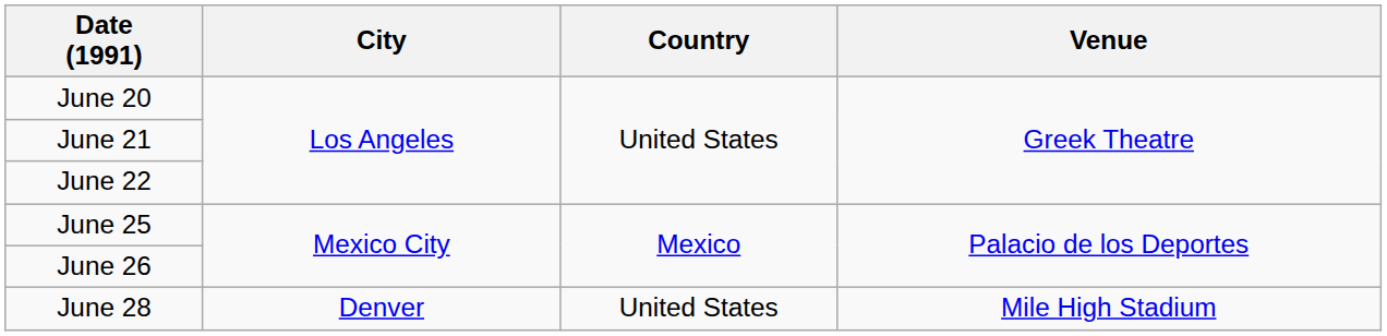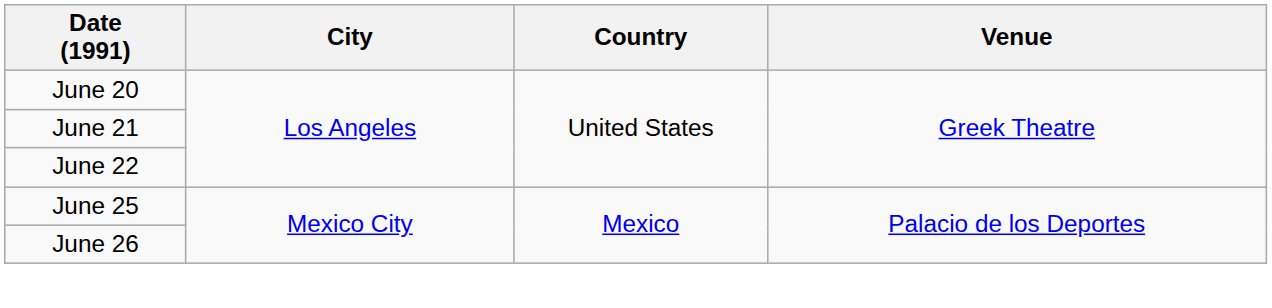 <table class="wikitable sortable plainrowheaders" style="text-align:center;">
 <tr>
 <th scope="col" style="width:7em;">Date<br>(1991)</th>
 <th scope="col" style="width:13em;">City</th>
 <th scope="col" style="width:10em;">Country</th>
 <th scope="col" style="width:20em;">Venue</th>
 </tr>
 <tr>
 <td>June 20</td>
 <td rowspan="3"><a href='#'>Los Angeles</a></td>
 <td rowspan="3">United States</td>
 <td rowspan="3"><a href='#'>Greek Theatre</a></td>
 </tr>
 <tr>
 <td>June 21</td>
 </tr>
 <tr>
 <td>June 22</td>
 </tr>
 <tr>
 <td>June 25</td>
 <td rowspan="2"><a href='#'>Mexico City</a></td>
 <td rowspan="2"><a href='#'>Mexico</a></td>
 <td rowspan="2"><a href='#'>Palacio de los Deportes</a></td>
 </tr>
 <tr>
 <td>June 26</td>
 </tr>
-<tr>
-<td>June 28</td>
-<td><a href='#'>Denver</a></td>
-<td>United States</td>
-<td><a href='#'>Mile High Stadium</a></td>
-</tr>
 </table>
